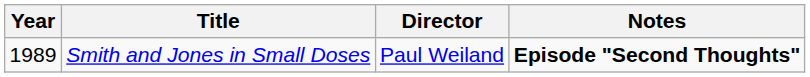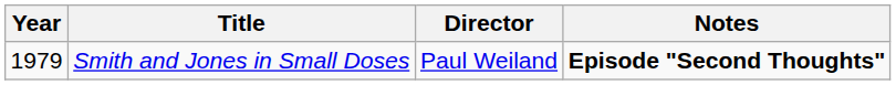 <table class="wikitable">
 <tr>
 <th>Year</th>
 <th>Title</th>
 <th>Director</th>
 <th>Notes</th>
 </tr>
 <tr>
-<td>1989</td>
+<td>1979</td>
 <td><em><a href='#'>Smith and Jones in Small Doses</a></em></td>
 <td><a href='#'>Paul Weiland</a></td>
 <td><strong>Episode "Second Thoughts"</strong></td>
 </tr>
 </table>
